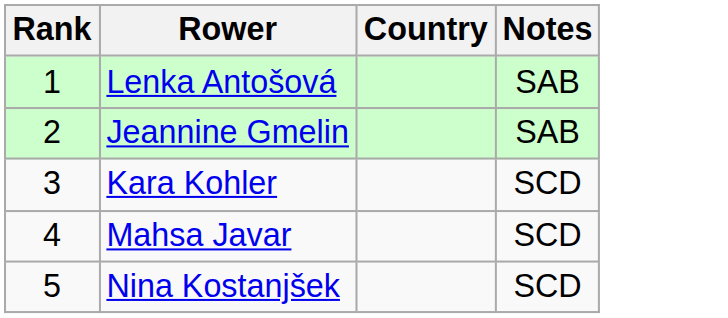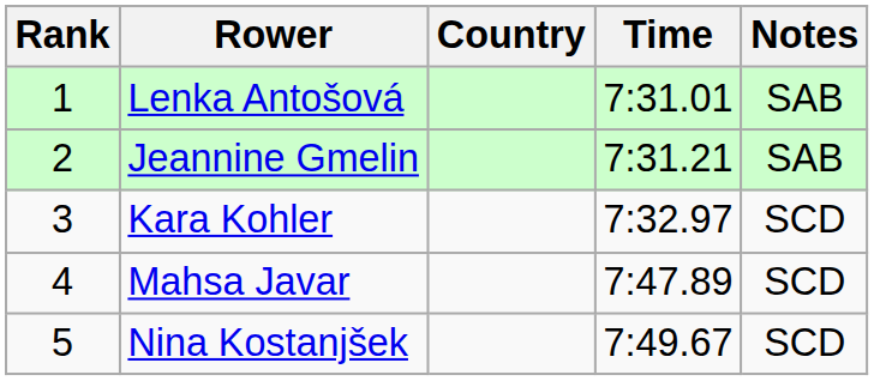 <table class="wikitable" style="text-align:center">
 <tr>
 <th>Rank</th>
 <th>Rower</th>
 <th>Country</th>
+<th>Time</th>
 <th>Notes</th>
 </tr>
 <tr bgcolor=ccffcc>
 <td>1</td>
 <td align="left"><a href='#'>Lenka Antošová</a></td>
 <td align="left"></td>
+<td>7:31.01</td>
 <td>SAB</td>
 </tr>
 <tr bgcolor=ccffcc>
 <td>2</td>
 <td align="left"><a href='#'>Jeannine Gmelin</a></td>
 <td align="left"></td>
+<td>7:31.21</td>
 <td>SAB</td>
 </tr>
 <tr>
 <td>3</td>
 <td align="left"><a href='#'>Kara Kohler</a></td>
 <td align="left"></td>
+<td>7:32.97</td>
 <td>SCD</td>
 </tr>
 <tr>
 <td>4</td>
 <td align="left"><a href='#'>Mahsa Javar</a></td>
 <td align="left"></td>
+<td>7:47.89</td>
 <td>SCD</td>
 </tr>
 <tr>
 <td>5</td>
 <td align="left"><a href='#'>Nina Kostanjšek</a></td>
 <td align="left"></td>
+<td>7:49.67</td>
 <td>SCD</td>
 </tr>
 </table>
